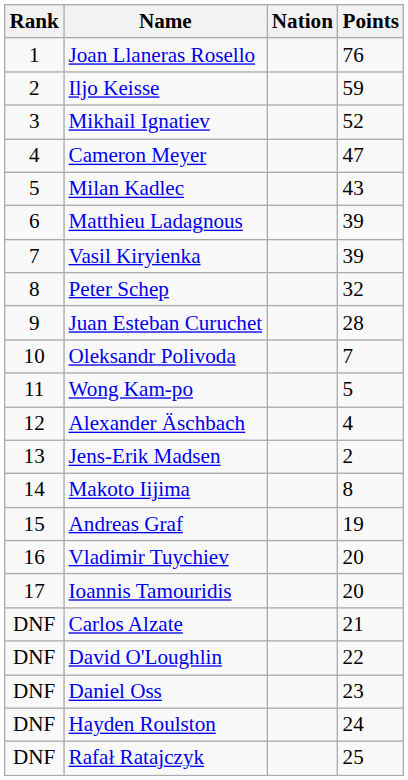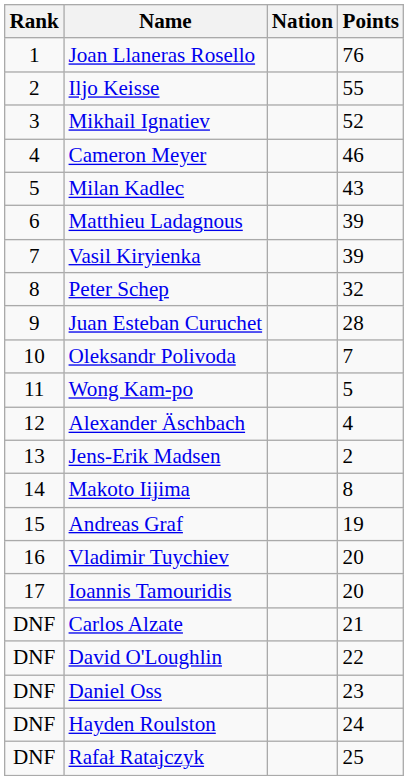 <table class=wikitable sortable style=text-align:center>
 <tr>
 <th>Rank</th>
 <th>Name</th>
 <th>Nation</th>
 <th>Points</th>
 </tr>
 <tr>
 <td>1</td>
 <td align=left><a href='#'>Joan Llaneras Rosello</a></td>
 <td align=left></td>
 <td align=left>76</td>
 </tr>
 <tr>
 <td>2</td>
 <td align=left><a href='#'>Iljo Keisse</a></td>
 <td align=left></td>
-<td align=left>59</td>
+<td align=left>55</td>
 </tr>
 <tr>
 <td>3</td>
 <td align=left><a href='#'>Mikhail Ignatiev</a></td>
 <td align=left></td>
 <td align=left>52</td>
 </tr>
 <tr>
 <td>4</td>
 <td align=left><a href='#'>Cameron Meyer</a></td>
 <td align=left></td>
-<td align=left>47</td>
+<td align=left>46</td>
 </tr>
 <tr>
 <td>5</td>
 <td align=left><a href='#'>Milan Kadlec</a></td>
 <td align=left></td>
 <td align=left>43</td>
 </tr>
 <tr>
 <td>6</td>
 <td align=left><a href='#'>Matthieu Ladagnous</a></td>
 <td align=left></td>
 <td align=left>39</td>
 </tr>
 <tr>
 <td>7</td>
 <td align=left><a href='#'>Vasil Kiryienka</a></td>
 <td align=left></td>
 <td align=left>39</td>
 </tr>
 <tr>
 <td>8</td>
 <td align=left><a href='#'>Peter Schep</a></td>
 <td align=left></td>
 <td align=left>32</td>
 </tr>
 <tr>
 <td>9</td>
 <td align=left><a href='#'>Juan Esteban Curuchet</a></td>
 <td align=left></td>
 <td align=left>28</td>
 </tr>
 <tr>
 <td>10</td>
 <td align=left><a href='#'>Oleksandr Polivoda</a></td>
 <td align=left></td>
 <td align=left>7</td>
 </tr>
 <tr>
 <td>11</td>
 <td align=left><a href='#'>Wong Kam-po</a></td>
 <td align=left></td>
 <td align=left>5</td>
 </tr>
 <tr>
 <td>12</td>
 <td align=left><a href='#'>Alexander Äschbach</a></td>
 <td align=left></td>
 <td align=left>4</td>
 </tr>
 <tr>
 <td>13</td>
 <td align=left><a href='#'>Jens-Erik Madsen</a></td>
 <td align=left></td>
 <td align=left>2</td>
 </tr>
 <tr>
 <td>14</td>
 <td align=left><a href='#'>Makoto Iijima</a></td>
 <td align=left></td>
 <td align=left>8</td>
 </tr>
 <tr>
 <td>15</td>
 <td align=left><a href='#'>Andreas Graf</a></td>
 <td align=left></td>
 <td align=left>19</td>
 </tr>
 <tr>
 <td>16</td>
 <td align=left><a href='#'>Vladimir Tuychiev</a></td>
 <td align=left></td>
 <td align=left>20</td>
 </tr>
 <tr>
 <td>17</td>
 <td align=left><a href='#'>Ioannis Tamouridis</a></td>
 <td align=left></td>
 <td align=left>20</td>
 </tr>
 <tr>
 <td>DNF</td>
 <td align=left><a href='#'>Carlos Alzate</a></td>
 <td align=left></td>
 <td align=left>21</td>
 </tr>
 <tr>
 <td>DNF</td>
 <td align=left><a href='#'>David O'Loughlin</a></td>
 <td align=left></td>
 <td align=left>22</td>
 </tr>
 <tr>
 <td>DNF</td>
 <td align=left><a href='#'>Daniel Oss</a></td>
 <td align=left></td>
 <td align=left>23</td>
 </tr>
 <tr>
 <td>DNF</td>
 <td align=left><a href='#'>Hayden Roulston</a></td>
 <td align=left></td>
 <td align=left>24</td>
 </tr>
 <tr>
 <td>DNF</td>
 <td align=left><a href='#'>Rafał Ratajczyk</a></td>
 <td align=left></td>
 <td align=left>25</td>
 </tr>
 </table>
